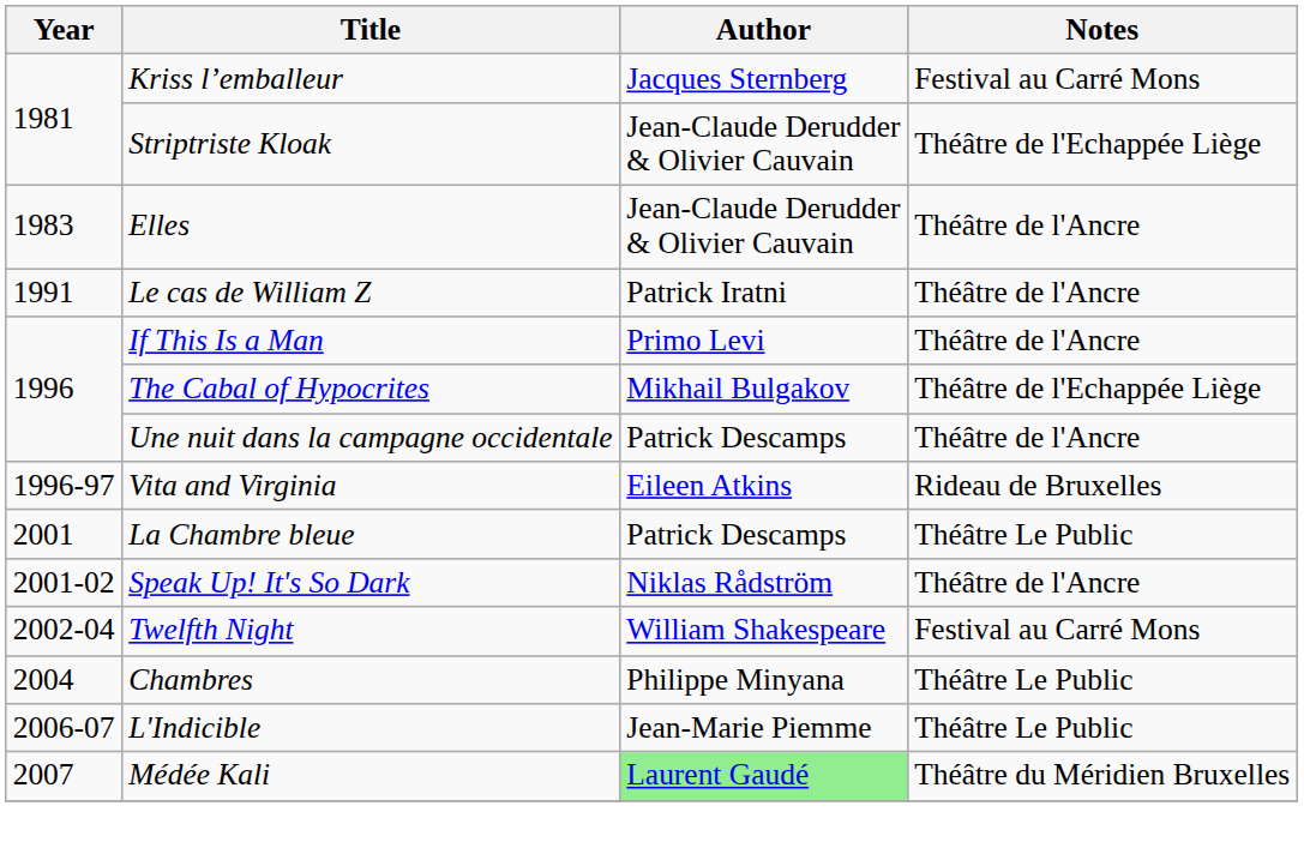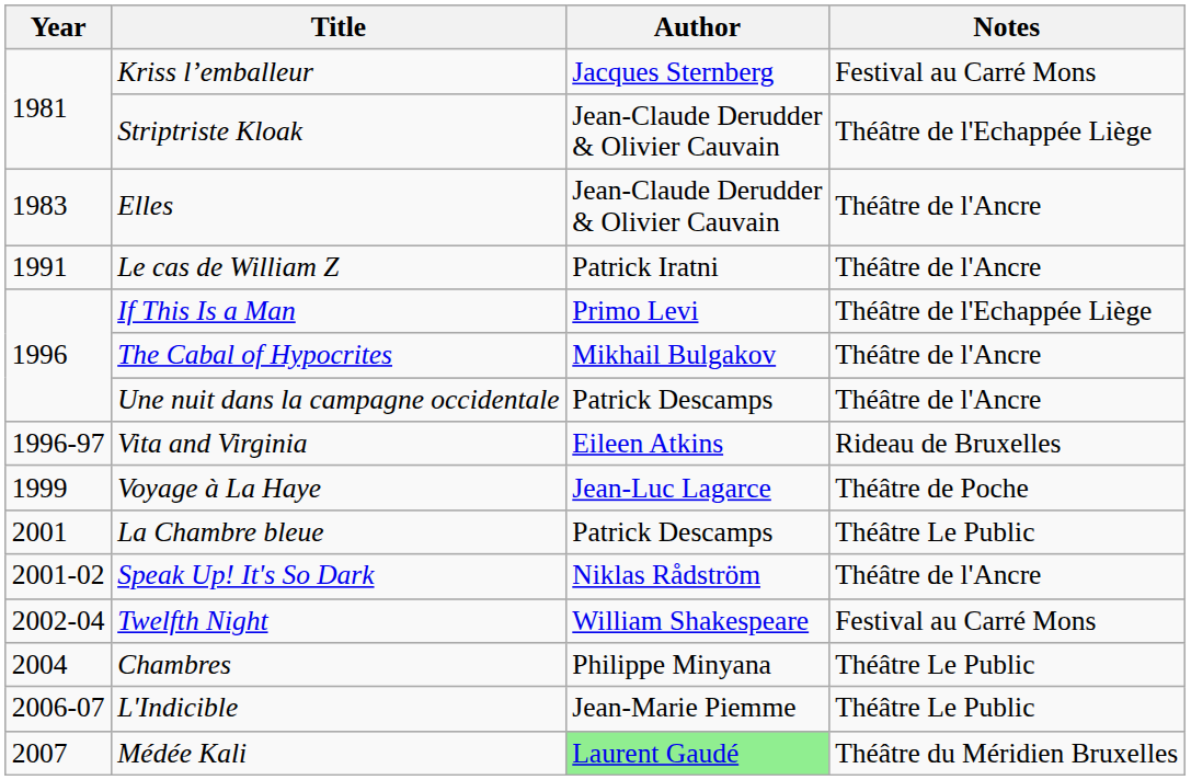 <table class="wikitable">
 <tr>
 <th>Year</th>
 <th>Title</th>
 <th>Author</th>
 <th>Notes</th>
 </tr>
 <tr>
 <td rowspan=2>1981</td>
 <td><em>Kriss l’emballeur</em></td>
 <td><a href='#'>Jacques Sternberg</a></td>
 <td>Festival au Carré Mons</td>
 </tr>
 <tr>
 <td><em>Striptriste Kloak</em></td>
 <td>Jean-Claude Derudder<br> & Olivier Cauvain</td>
 <td>Théâtre de l'Echappée Liège</td>
 </tr>
 <tr>
 <td>1983</td>
 <td><em>Elles</em></td>
 <td>Jean-Claude Derudder<br> & Olivier Cauvain</td>
 <td>Théâtre de l'Ancre</td>
 </tr>
 <tr>
 <td>1991</td>
 <td><em>Le cas de William Z</em></td>
 <td>Patrick Iratni</td>
 <td>Théâtre de l'Ancre</td>
 </tr>
 <tr>
 <td rowspan=3>1996</td>
 <td><em><a href='#'>If This Is a Man</a></em></td>
 <td><a href='#'>Primo Levi</a></td>
-<td>Théâtre de l'Ancre</td>
+<td>Théâtre de l'Echappée Liège</td>
 </tr>
 <tr>
 <td><em><a href='#'>The Cabal of Hypocrites</a></em></td>
 <td><a href='#'>Mikhail Bulgakov</a></td>
-<td>Théâtre de l'Echappée Liège</td>
+<td>Théâtre de l'Ancre</td>
 </tr>
 <tr>
 <td><em>Une nuit dans la campagne occidentale</em></td>
 <td>Patrick Descamps</td>
 <td>Théâtre de l'Ancre</td>
 </tr>
 <tr>
 <td>1996-97</td>
 <td><em>Vita and Virginia</em></td>
 <td><a href='#'>Eileen Atkins</a></td>
 <td>Rideau de Bruxelles</td>
+</tr>
+<tr>
+<td>1999</td>
+<td><em>Voyage à La Haye</em></td>
+<td><a href='#'>Jean-Luc Lagarce</a></td>
+<td>Théâtre de Poche</td>
 </tr>
 <tr>
 <td>2001</td>
 <td><em>La Chambre bleue</em></td>
 <td>Patrick Descamps</td>
 <td>Théâtre Le Public</td>
 </tr>
 <tr>
 <td>2001-02</td>
 <td><em><a href='#'>Speak Up! It's So Dark</a></em></td>
 <td><a href='#'>Niklas Rådström</a></td>
 <td>Théâtre de l'Ancre</td>
 </tr>
 <tr>
 <td>2002-04</td>
 <td><em><a href='#'>Twelfth Night</a></em></td>
 <td><a href='#'>William Shakespeare</a></td>
 <td>Festival au Carré Mons</td>
 </tr>
 <tr>
 <td>2004</td>
 <td><em>Chambres</em></td>
 <td>Philippe Minyana</td>
 <td>Théâtre Le Public</td>
 </tr>
 <tr>
 <td>2006-07</td>
 <td><em>L'Indicible</em></td>
 <td>Jean-Marie Piemme</td>
 <td>Théâtre Le Public</td>
 </tr>
 <tr>
 <td>2007</td>
 <td><em>Médée Kali</em></td>
 <td style="background: lightgreen;"><a href='#'>Laurent Gaudé</a></td>
 <td>Théâtre du Méridien Bruxelles</td>
 </tr>
 <tr>
 </tr>
 </table>
